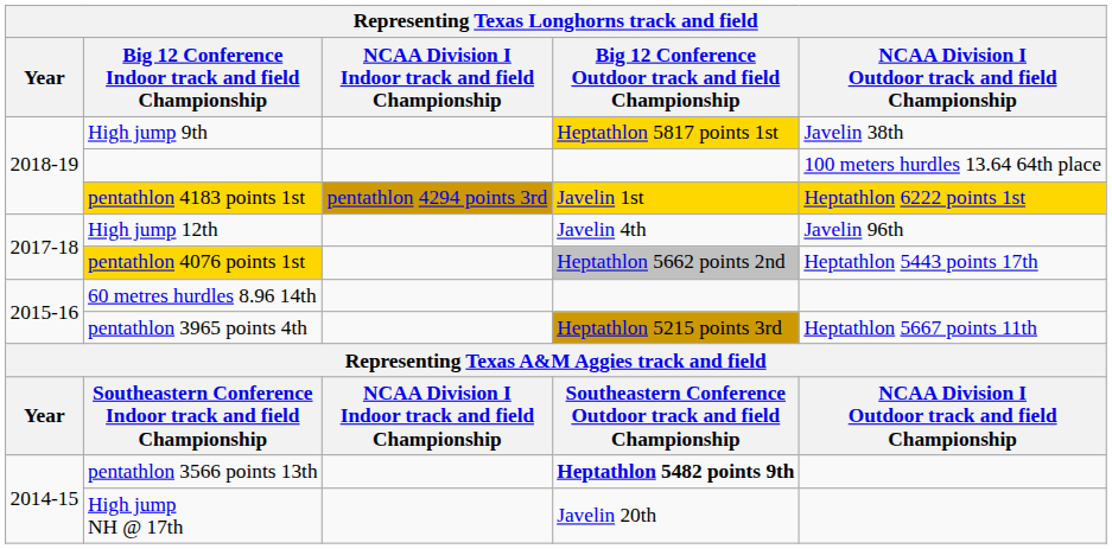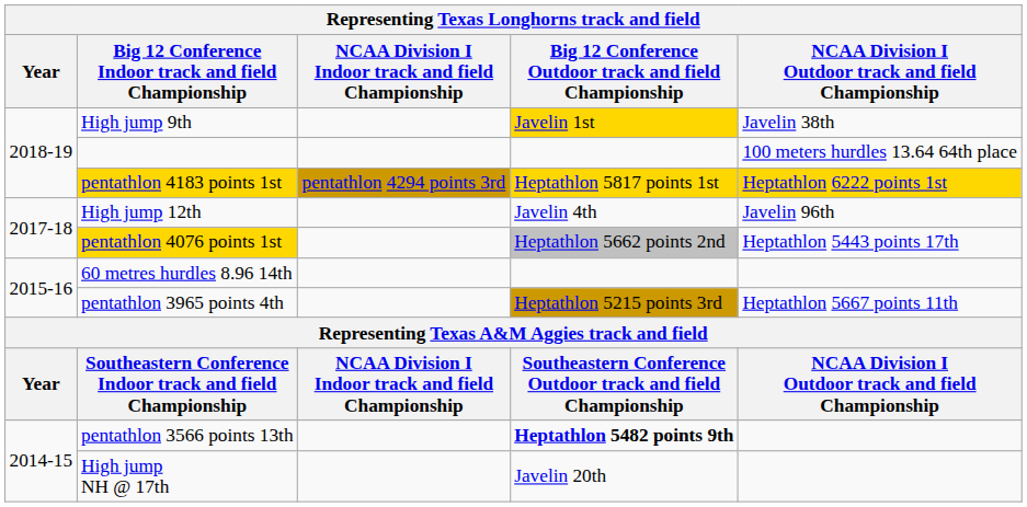 <table class="wikitable sortable">
 <tr>
 <th colspan="6">Representing <a href='#'>Texas Longhorns track and field</a></th>
 </tr>
 <tr>
 <th>Year</th>
 <th><a href='#'>Big 12 Conference</a><br><a href='#'>Indoor track and field</a><br>Championship</th>
 <th><a href='#'>NCAA Division I</a><br><a href='#'>Indoor track and field</a><br>Championship</th>
 <th><a href='#'>Big 12 Conference</a><br><a href='#'>Outdoor track and field</a><br>Championship</th>
 <th><a href='#'>NCAA Division I</a><br><a href='#'>Outdoor track and field</a><br>Championship</th>
 </tr>
 <tr>
 <td Rowspan=3>2018-19</td>
 <td><a href='#'>High jump</a>  9th</td>
 <td></td>
-<td bgcolor=gold><a href='#'>Heptathlon</a> 5817 points 1st</td>
+<td bgcolor=gold><a href='#'>Javelin</a>  1st</td>
 <td><a href='#'>Javelin</a>  38th</td>
 </tr>
 <tr>
 <td></td>
 <td></td>
 <td></td>
 <td><a href='#'>100 meters hurdles</a> 13.64 64th place</td>
 </tr>
 <tr>
 <td bgcolor=gold><a href='#'>pentathlon</a> 4183 points 1st</td>
 <td bgcolor=cc9900><a href='#'>pentathlon</a> <a href='#'>4294 points 3rd</a></td>
-<td bgcolor=gold><a href='#'>Javelin</a>  1st</td>
+<td bgcolor=gold><a href='#'>Heptathlon</a> 5817 points 1st</td>
 <td bgcolor=gold><a href='#'>Heptathlon</a> <a href='#'>6222 points 1st</a></td>
 </tr>
 <tr>
 <td Rowspan=2>2017-18</td>
 <td><a href='#'>High jump</a>  12th</td>
 <td></td>
 <td><a href='#'>Javelin</a>  4th</td>
 <td><a href='#'>Javelin</a>  96th</td>
 </tr>
 <tr>
 <td bgcolor=gold><a href='#'>pentathlon</a> 4076 points 1st</td>
 <td></td>
 <td bgcolor=silver><a href='#'>Heptathlon</a> 5662 points 2nd</td>
 <td><a href='#'>Heptathlon</a> <a href='#'>5443 points 17th</a></td>
 </tr>
 <tr>
 <td Rowspan=2>2015-16</td>
 <td><a href='#'>60 metres hurdles</a> 8.96 14th</td>
 <td></td>
 <td></td>
 <td></td>
 </tr>
 <tr>
 <td><a href='#'>pentathlon</a> 3965 points 4th</td>
 <td></td>
 <td bgcolor=cc9900><a href='#'>Heptathlon</a> 5215 points 3rd</td>
 <td><a href='#'>Heptathlon</a> <a href='#'>5667 points 11th</a></td>
 </tr>
 <tr>
 <th colspan="6">Representing <a href='#'>Texas A&M Aggies track and field</a></th>
 </tr>
 <tr>
 <th>Year</th>
 <th><a href='#'>Southeastern Conference</a><br><a href='#'>Indoor track and field</a><br>Championship</th>
 <th><a href='#'>NCAA Division I</a><br><a href='#'>Indoor track and field</a><br>Championship</th>
 <th><a href='#'>Southeastern Conference</a><br><a href='#'>Outdoor track and field</a><br>Championship</th>
 <th><a href='#'>NCAA Division I</a><br><a href='#'>Outdoor track and field</a><br>Championship</th>
 </tr>
 <tr>
 <td Rowspan=2>2014-15</td>
 <td><a href='#'>pentathlon</a> 3566 points 13th</td>
 <td></td>
 <td><strong><a href='#'>Heptathlon</a> 5482 points 9th</strong></td>
 <td></td>
 </tr>
 <tr>
 <td><a href='#'>High jump</a><br>NH @  17th</td>
 <td></td>
 <td><a href='#'>Javelin</a>  20th</td>
 <td></td>
 </tr>
 </table>
